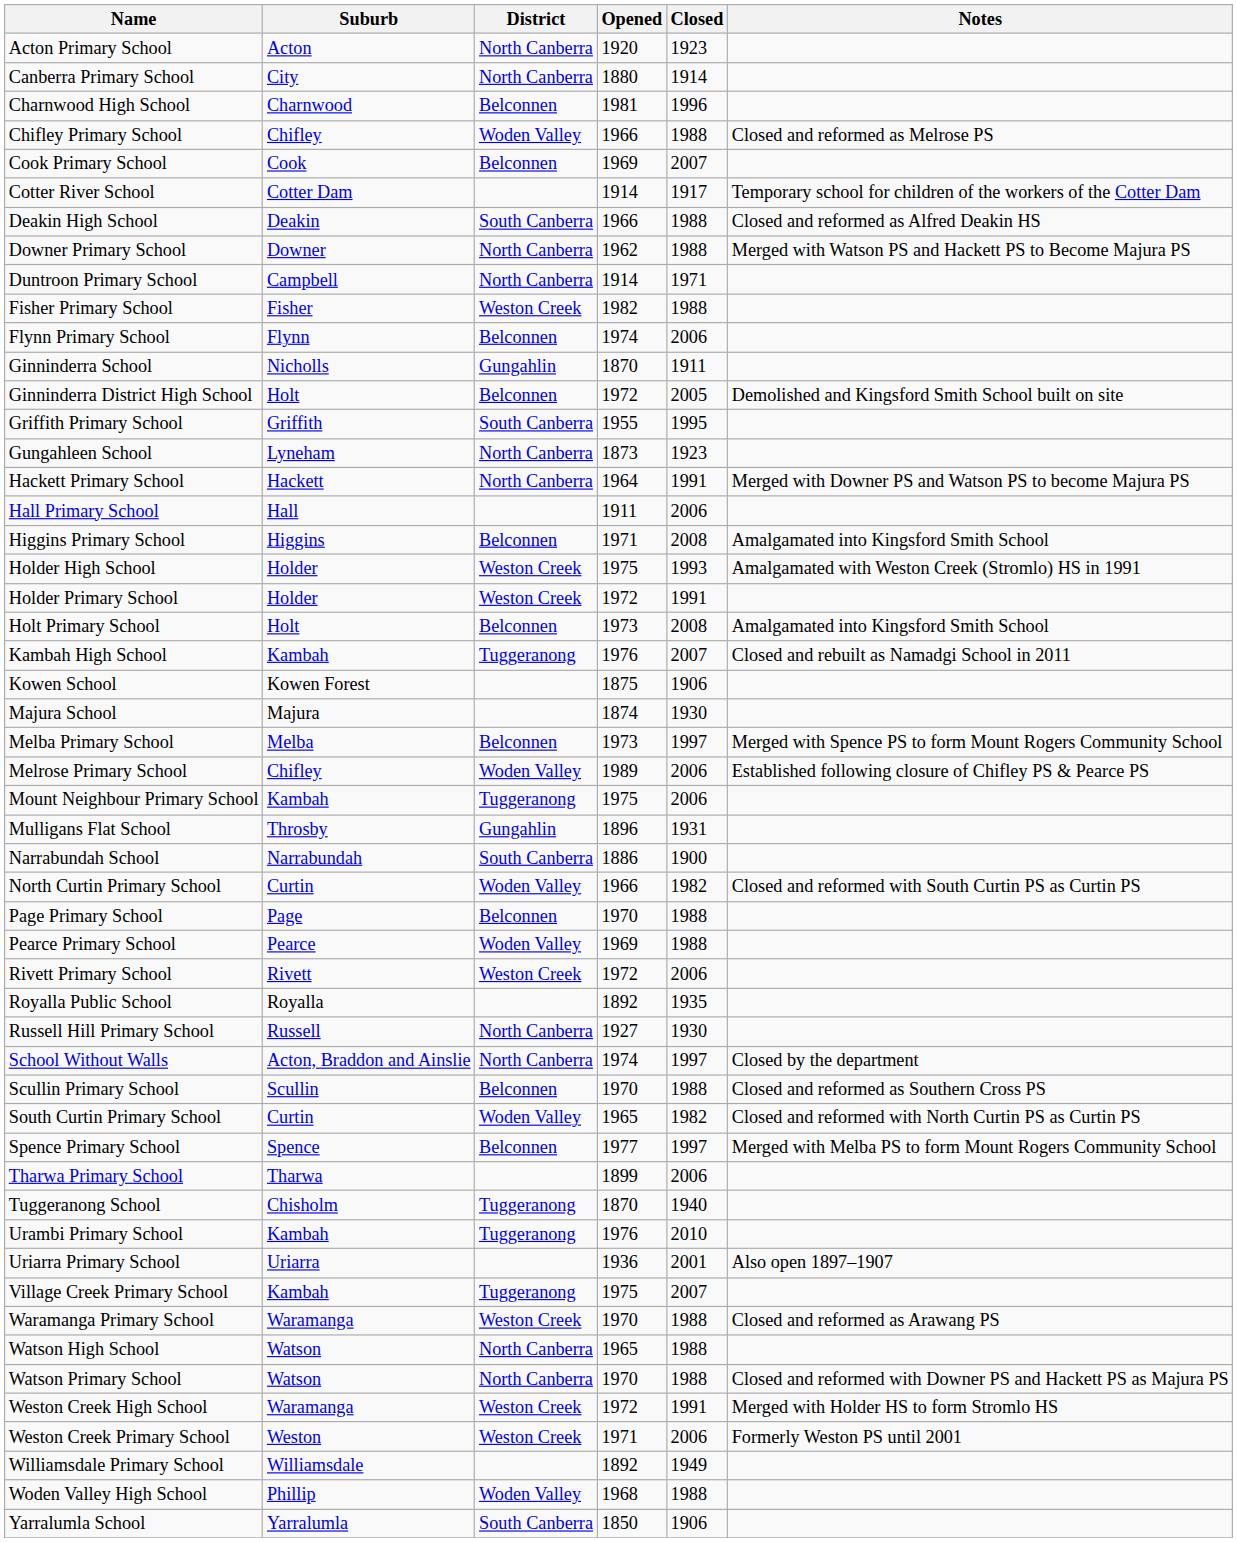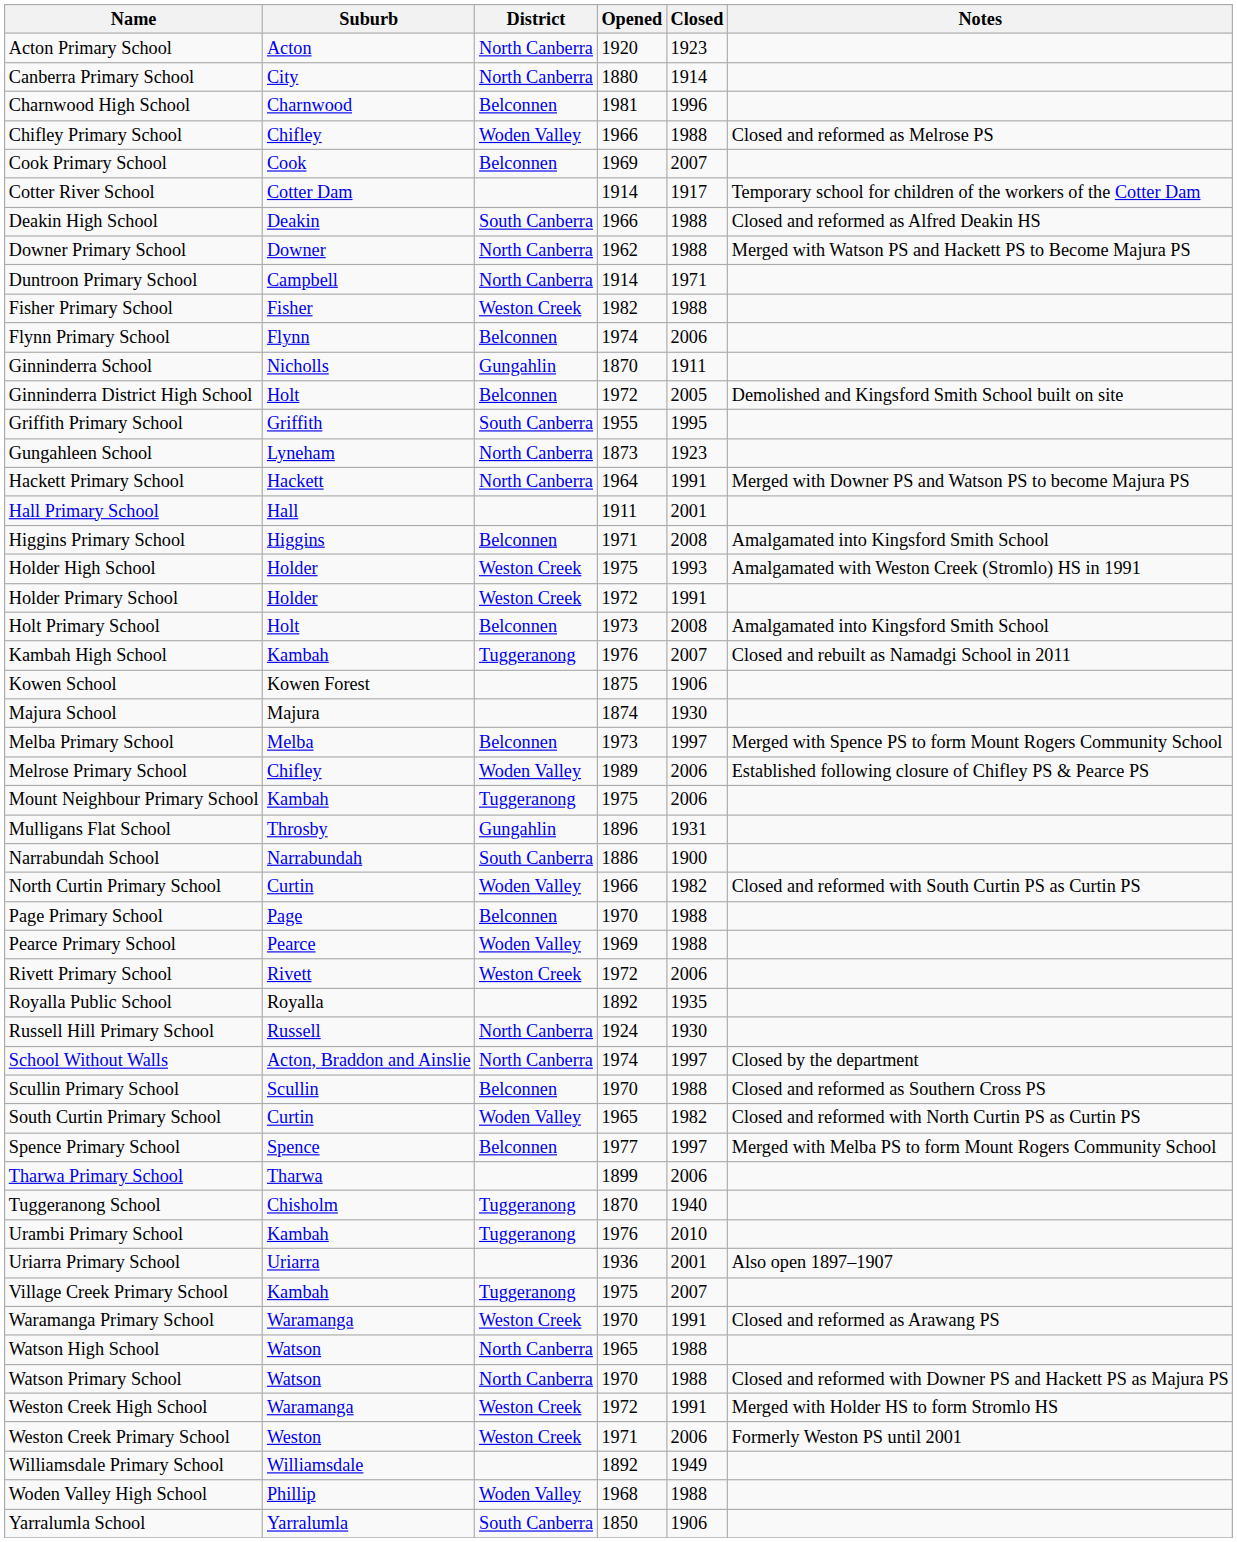 <table class="wikitable sortable">
 <tr>
 <th>Name</th>
 <th>Suburb</th>
 <th>District</th>
 <th>Opened</th>
 <th>Closed</th>
 <th class="unsortable">Notes</th>
 </tr>
 <tr>
 <td>Acton Primary School</td>
 <td><a href='#'>Acton</a></td>
 <td><a href='#'>North Canberra</a></td>
 <td>1920</td>
 <td>1923</td>
 <td></td>
 </tr>
 <tr>
 <td>Canberra Primary School</td>
 <td><a href='#'>City</a></td>
 <td><a href='#'>North Canberra</a></td>
 <td>1880</td>
 <td>1914</td>
 <td></td>
 </tr>
 <tr>
 <td>Charnwood High School</td>
 <td><a href='#'>Charnwood</a></td>
 <td><a href='#'>Belconnen</a></td>
 <td>1981</td>
 <td>1996</td>
 <td></td>
 </tr>
 <tr>
 <td>Chifley Primary School</td>
 <td><a href='#'>Chifley</a></td>
 <td><a href='#'>Woden Valley</a></td>
 <td>1966</td>
 <td>1988</td>
 <td>Closed and reformed as Melrose PS</td>
 </tr>
 <tr>
 <td>Cook Primary School</td>
 <td><a href='#'>Cook</a></td>
 <td><a href='#'>Belconnen</a></td>
 <td>1969</td>
 <td>2007</td>
 <td></td>
 </tr>
 <tr>
 <td>Cotter River School</td>
 <td><a href='#'>Cotter Dam</a></td>
 <td></td>
 <td>1914</td>
 <td>1917</td>
 <td>Temporary school for children of the workers of the <a href='#'>Cotter Dam</a></td>
 </tr>
 <tr>
 <td>Deakin High School</td>
 <td><a href='#'>Deakin</a></td>
 <td><a href='#'>South Canberra</a></td>
 <td>1966</td>
 <td>1988</td>
 <td>Closed and reformed as Alfred Deakin HS</td>
 </tr>
 <tr>
 <td>Downer Primary School</td>
 <td><a href='#'>Downer</a></td>
 <td><a href='#'>North Canberra</a></td>
 <td>1962</td>
 <td>1988</td>
 <td>Merged with Watson PS and Hackett PS to Become Majura PS</td>
 </tr>
 <tr>
 <td>Duntroon Primary School</td>
 <td><a href='#'>Campbell</a></td>
 <td><a href='#'>North Canberra</a></td>
 <td>1914</td>
 <td>1971</td>
 <td></td>
 </tr>
 <tr>
 <td>Fisher Primary School</td>
 <td><a href='#'>Fisher</a></td>
 <td><a href='#'>Weston Creek</a></td>
 <td>1982</td>
 <td>1988</td>
 <td></td>
 </tr>
 <tr>
 <td>Flynn Primary School</td>
 <td><a href='#'>Flynn</a></td>
 <td><a href='#'>Belconnen</a></td>
 <td>1974</td>
 <td>2006</td>
 <td></td>
 </tr>
 <tr>
 <td>Ginninderra School</td>
 <td><a href='#'>Nicholls</a></td>
 <td><a href='#'>Gungahlin</a></td>
 <td>1870</td>
 <td>1911</td>
 <td></td>
 </tr>
 <tr>
 <td>Ginninderra District High School</td>
 <td><a href='#'>Holt</a></td>
 <td><a href='#'>Belconnen</a></td>
 <td>1972</td>
 <td>2005</td>
 <td>Demolished and Kingsford Smith School built on site</td>
 </tr>
 <tr>
 <td>Griffith Primary School</td>
 <td><a href='#'>Griffith</a></td>
 <td><a href='#'>South Canberra</a></td>
 <td>1955</td>
 <td>1995</td>
 <td></td>
 </tr>
 <tr>
 <td>Gungahleen School</td>
 <td><a href='#'>Lyneham</a></td>
 <td><a href='#'>North Canberra</a></td>
 <td>1873</td>
 <td>1923</td>
 <td></td>
 </tr>
 <tr>
 <td>Hackett Primary School</td>
 <td><a href='#'>Hackett</a></td>
 <td><a href='#'>North Canberra</a></td>
 <td>1964</td>
 <td>1991</td>
 <td>Merged with Downer PS and Watson PS to become Majura PS</td>
 </tr>
 <tr>
 <td><a href='#'>Hall Primary School</a></td>
 <td><a href='#'>Hall</a></td>
 <td></td>
 <td>1911</td>
-<td>2006</td>
+<td>2001</td>
 <td></td>
 </tr>
 <tr>
 <td>Higgins Primary School</td>
 <td><a href='#'>Higgins</a></td>
 <td><a href='#'>Belconnen</a></td>
 <td>1971</td>
 <td>2008</td>
 <td>Amalgamated into Kingsford Smith School</td>
 </tr>
 <tr>
 <td>Holder High School</td>
 <td><a href='#'>Holder</a></td>
 <td><a href='#'>Weston Creek</a></td>
 <td>1975</td>
 <td>1993</td>
 <td>Amalgamated with Weston Creek (Stromlo) HS in 1991</td>
 </tr>
 <tr>
 <td>Holder Primary School</td>
 <td><a href='#'>Holder</a></td>
 <td><a href='#'>Weston Creek</a></td>
 <td>1972</td>
 <td>1991</td>
 <td></td>
 </tr>
 <tr>
 <td>Holt Primary School</td>
 <td><a href='#'>Holt</a></td>
 <td><a href='#'>Belconnen</a></td>
 <td>1973</td>
 <td>2008</td>
 <td>Amalgamated into Kingsford Smith School</td>
 </tr>
 <tr>
 <td>Kambah High School</td>
 <td><a href='#'>Kambah</a></td>
 <td><a href='#'>Tuggeranong</a></td>
 <td>1976</td>
 <td>2007</td>
 <td>Closed and rebuilt as Namadgi School in 2011</td>
 </tr>
 <tr>
 <td>Kowen School</td>
 <td>Kowen Forest</td>
 <td></td>
 <td>1875</td>
 <td>1906</td>
 <td></td>
 </tr>
 <tr>
 <td>Majura School</td>
 <td>Majura</td>
 <td></td>
 <td>1874</td>
 <td>1930</td>
 <td></td>
 </tr>
 <tr>
 <td>Melba Primary School</td>
 <td><a href='#'>Melba</a></td>
 <td><a href='#'>Belconnen</a></td>
 <td>1973</td>
 <td>1997</td>
 <td>Merged with Spence PS to form Mount Rogers Community School</td>
 </tr>
 <tr>
 <td>Melrose Primary School</td>
 <td><a href='#'>Chifley</a></td>
 <td><a href='#'>Woden Valley</a></td>
 <td>1989</td>
 <td>2006</td>
 <td>Established following closure of Chifley PS & Pearce PS</td>
 </tr>
 <tr>
 <td>Mount Neighbour Primary School</td>
 <td><a href='#'>Kambah</a></td>
 <td><a href='#'>Tuggeranong</a></td>
 <td>1975</td>
 <td>2006</td>
 <td></td>
 </tr>
 <tr>
 <td>Mulligans Flat School</td>
 <td><a href='#'>Throsby</a></td>
 <td><a href='#'>Gungahlin</a></td>
 <td>1896</td>
 <td>1931</td>
 <td></td>
 </tr>
 <tr>
 <td>Narrabundah School</td>
 <td><a href='#'>Narrabundah</a></td>
 <td><a href='#'>South Canberra</a></td>
 <td>1886</td>
 <td>1900</td>
 <td></td>
 </tr>
 <tr>
 <td>North Curtin Primary School</td>
 <td><a href='#'>Curtin</a></td>
 <td><a href='#'>Woden Valley</a></td>
 <td>1966</td>
 <td>1982</td>
 <td>Closed and reformed with South Curtin PS as Curtin PS</td>
 </tr>
 <tr>
 <td>Page Primary School</td>
 <td><a href='#'>Page</a></td>
 <td><a href='#'>Belconnen</a></td>
 <td>1970</td>
 <td>1988</td>
 <td></td>
 </tr>
 <tr>
 <td>Pearce Primary School</td>
 <td><a href='#'>Pearce</a></td>
 <td><a href='#'>Woden Valley</a></td>
 <td>1969</td>
 <td>1988</td>
 <td></td>
 </tr>
 <tr>
 <td>Rivett Primary School</td>
 <td><a href='#'>Rivett</a></td>
 <td><a href='#'>Weston Creek</a></td>
 <td>1972</td>
 <td>2006</td>
 <td></td>
 </tr>
 <tr>
 <td>Royalla Public School</td>
 <td>Royalla</td>
 <td></td>
 <td>1892</td>
 <td>1935</td>
 <td></td>
 </tr>
 <tr>
 <td>Russell Hill Primary School</td>
 <td><a href='#'>Russell</a></td>
 <td><a href='#'>North Canberra</a></td>
-<td>1927</td>
+<td>1924</td>
 <td>1930</td>
 <td></td>
 </tr>
 <tr>
 <td><a href='#'>School Without Walls</a></td>
 <td><a href='#'>Acton, Braddon and Ainslie</a></td>
 <td><a href='#'>North Canberra</a></td>
 <td>1974</td>
 <td>1997</td>
 <td>Closed by the department</td>
 </tr>
 <tr>
 <td>Scullin Primary School</td>
 <td><a href='#'>Scullin</a></td>
 <td><a href='#'>Belconnen</a></td>
 <td>1970</td>
 <td>1988</td>
 <td>Closed and reformed as Southern Cross PS</td>
 </tr>
 <tr>
 <td>South Curtin Primary School</td>
 <td><a href='#'>Curtin</a></td>
 <td><a href='#'>Woden Valley</a></td>
 <td>1965</td>
 <td>1982</td>
 <td>Closed and reformed with North Curtin PS as Curtin PS</td>
 </tr>
 <tr>
 <td>Spence Primary School</td>
 <td><a href='#'>Spence</a></td>
 <td><a href='#'>Belconnen</a></td>
 <td>1977</td>
 <td>1997</td>
 <td>Merged with Melba PS to form Mount Rogers Community School</td>
 </tr>
 <tr>
 <td><a href='#'>Tharwa Primary School</a></td>
 <td><a href='#'>Tharwa</a></td>
 <td></td>
 <td>1899</td>
 <td>2006</td>
 <td></td>
 </tr>
 <tr>
 <td>Tuggeranong School</td>
 <td><a href='#'>Chisholm</a></td>
 <td><a href='#'>Tuggeranong</a></td>
 <td>1870</td>
 <td>1940</td>
 <td></td>
 </tr>
 <tr>
 <td>Urambi Primary School</td>
 <td><a href='#'>Kambah</a></td>
 <td><a href='#'>Tuggeranong</a></td>
 <td>1976</td>
 <td>2010</td>
 <td></td>
 </tr>
 <tr>
 <td>Uriarra Primary School</td>
 <td><a href='#'>Uriarra</a></td>
 <td></td>
 <td>1936</td>
 <td>2001</td>
 <td>Also open 1897–1907</td>
 </tr>
 <tr>
 <td>Village Creek Primary School</td>
 <td><a href='#'>Kambah</a></td>
 <td><a href='#'>Tuggeranong</a></td>
 <td>1975</td>
 <td>2007</td>
 <td></td>
 </tr>
 <tr>
 <td>Waramanga Primary School</td>
 <td><a href='#'>Waramanga</a></td>
 <td><a href='#'>Weston Creek</a></td>
 <td>1970</td>
-<td>1988</td>
+<td>1991</td>
 <td>Closed and reformed as Arawang PS</td>
 </tr>
 <tr>
 <td>Watson High School</td>
 <td><a href='#'>Watson</a></td>
 <td><a href='#'>North Canberra</a></td>
 <td>1965</td>
 <td>1988</td>
 <td></td>
 </tr>
 <tr>
 <td>Watson Primary School</td>
 <td><a href='#'>Watson</a></td>
 <td><a href='#'>North Canberra</a></td>
 <td>1970</td>
 <td>1988</td>
 <td>Closed and reformed with Downer PS and Hackett PS as Majura PS</td>
 </tr>
 <tr>
 <td>Weston Creek High School</td>
 <td><a href='#'>Waramanga</a></td>
 <td><a href='#'>Weston Creek</a></td>
 <td>1972</td>
 <td>1991</td>
 <td>Merged with Holder HS to form Stromlo HS</td>
 </tr>
 <tr>
 <td>Weston Creek Primary School</td>
 <td><a href='#'>Weston</a></td>
 <td><a href='#'>Weston Creek</a></td>
 <td>1971</td>
 <td>2006</td>
 <td>Formerly Weston PS until 2001</td>
 </tr>
 <tr>
 <td>Williamsdale Primary School</td>
 <td><a href='#'>Williamsdale</a></td>
 <td></td>
 <td>1892</td>
 <td>1949</td>
 <td></td>
 </tr>
 <tr>
 <td>Woden Valley High School</td>
 <td><a href='#'>Phillip</a></td>
 <td><a href='#'>Woden Valley</a></td>
 <td>1968</td>
 <td>1988</td>
 <td></td>
 </tr>
 <tr>
 <td>Yarralumla School</td>
 <td><a href='#'>Yarralumla</a></td>
 <td><a href='#'>South Canberra</a></td>
 <td>1850</td>
 <td>1906</td>
 <td></td>
 </tr>
 </table>
